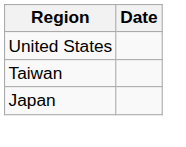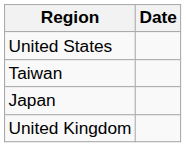 <table class="wikitable">
 <tr>
 <th>Region</th>
 <th>Date</th>
 </tr>
 <tr>
 <td>United States</td>
 <td></td>
 </tr>
 <tr>
 <td>Taiwan</td>
 <td></td>
 </tr>
 <tr>
 <td>Japan</td>
 <td></td>
 </tr>
+<tr>
+<td>United Kingdom</td>
+<td></td>
+</tr>
 </table>
